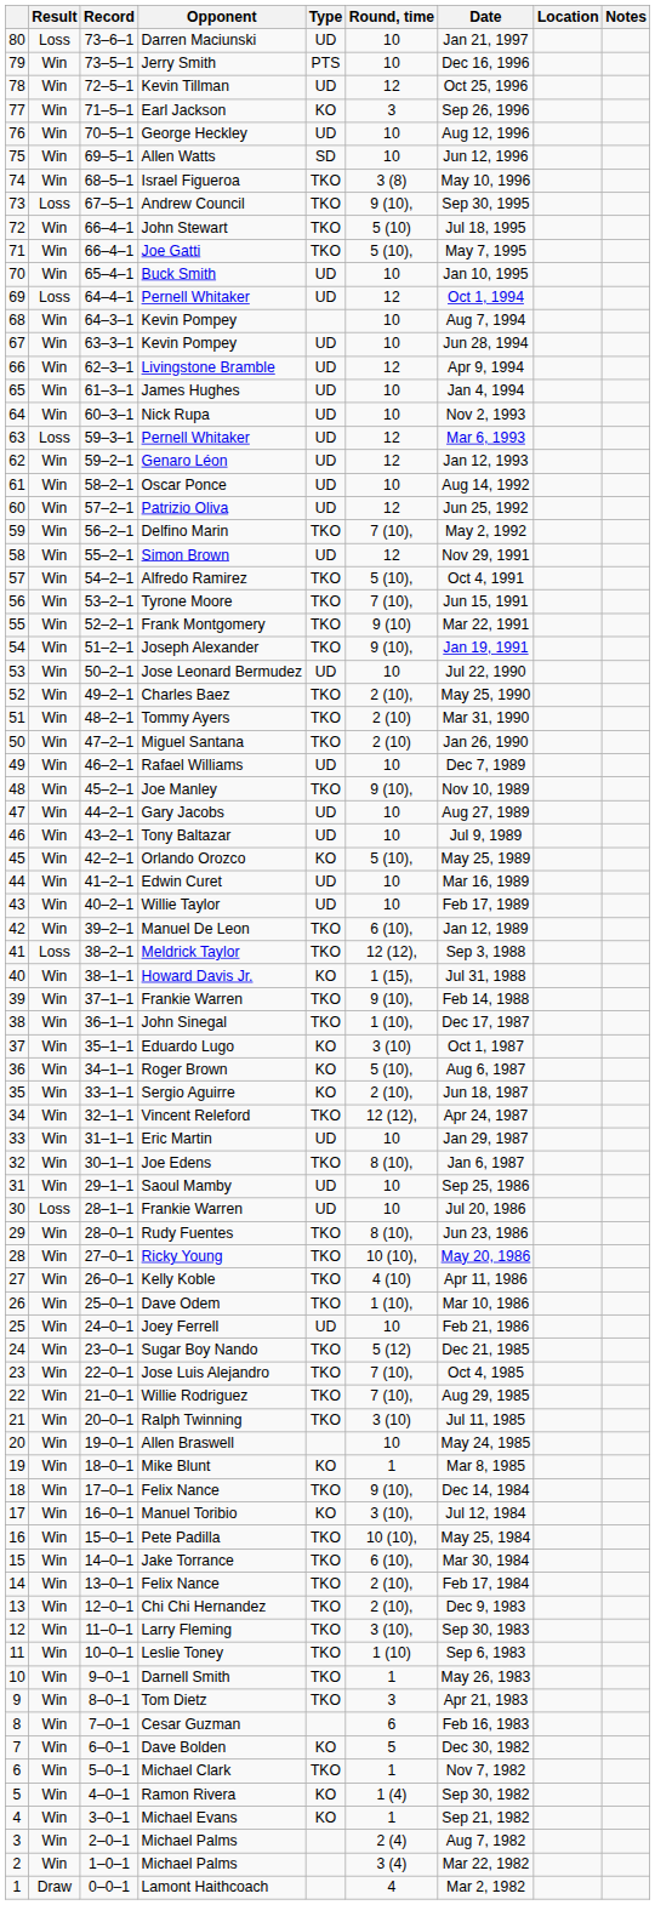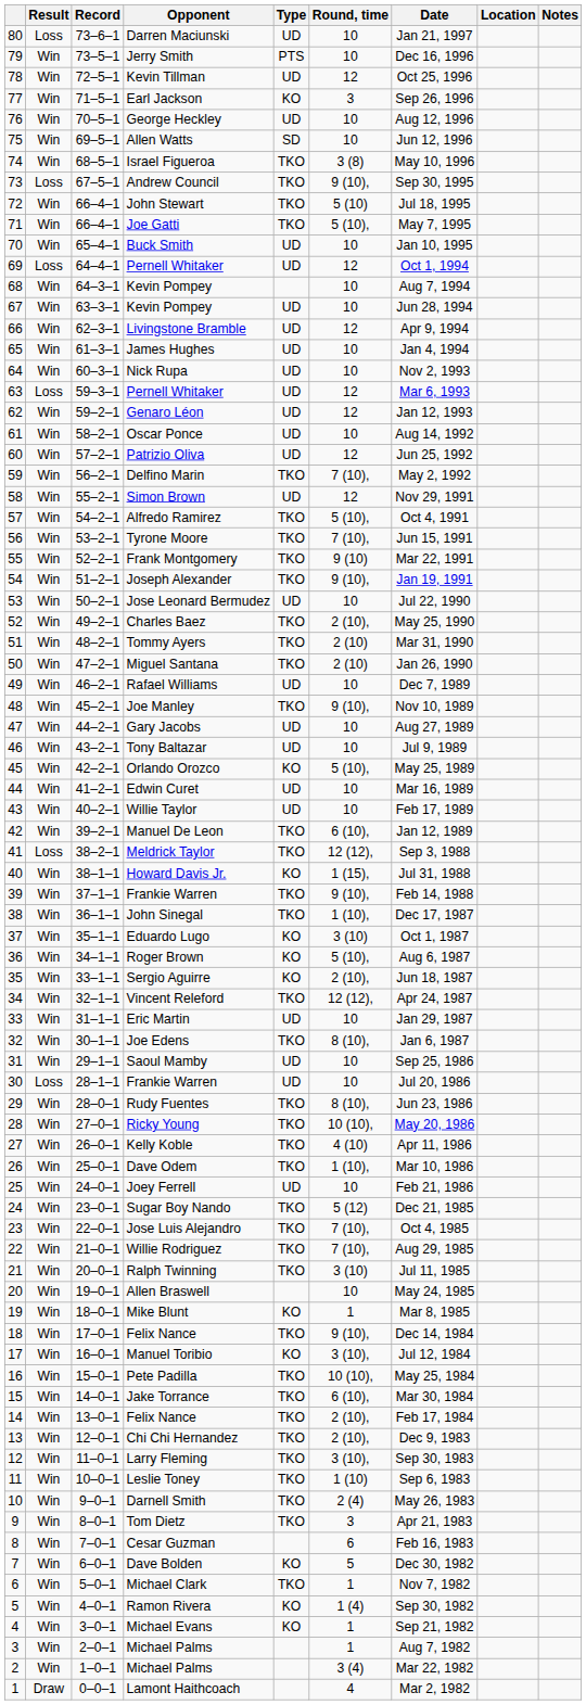 <table class="wikitable" style="text-align:center">
 <tr>
 <th></th>
 <th>Result</th>
 <th>Record</th>
 <th>Opponent</th>
 <th>Type</th>
 <th>Round, time</th>
 <th>Date</th>
 <th>Location</th>
 <th>Notes</th>
 </tr>
 <tr>
 <td>80</td>
 <td>Loss</td>
 <td>73–6–1</td>
 <td style="text-align:left;">Darren Maciunski</td>
 <td>UD</td>
 <td>10</td>
 <td>Jan 21, 1997</td>
 <td style="text-align:left;"></td>
 <td></td>
 </tr>
 <tr>
 <td>79</td>
 <td>Win</td>
 <td>73–5–1</td>
 <td style="text-align:left;">Jerry Smith</td>
 <td>PTS</td>
 <td>10</td>
 <td>Dec 16, 1996</td>
 <td style="text-align:left;"></td>
 <td></td>
 </tr>
 <tr>
 <td>78</td>
 <td>Win</td>
 <td>72–5–1</td>
 <td style="text-align:left;">Kevin Tillman</td>
 <td>UD</td>
 <td>12</td>
 <td>Oct 25, 1996</td>
 <td style="text-align:left;"></td>
 <td style="text-align:left;"></td>
 </tr>
 <tr>
 <td>77</td>
 <td>Win</td>
 <td>71–5–1</td>
 <td style="text-align:left;">Earl Jackson</td>
 <td>KO</td>
 <td>3</td>
 <td>Sep 26, 1996</td>
 <td style="text-align:left;"></td>
 <td></td>
 </tr>
 <tr>
 <td>76</td>
 <td>Win</td>
 <td>70–5–1</td>
 <td style="text-align:left;">George Heckley</td>
 <td>UD</td>
 <td>10</td>
 <td>Aug 12, 1996</td>
 <td style="text-align:left;"></td>
 <td></td>
 </tr>
 <tr>
 <td>75</td>
 <td>Win</td>
 <td>69–5–1</td>
 <td style="text-align:left;">Allen Watts</td>
 <td>SD</td>
 <td>10</td>
 <td>Jun 12, 1996</td>
 <td style="text-align:left;"></td>
 <td></td>
 </tr>
 <tr>
 <td>74</td>
 <td>Win</td>
 <td>68–5–1</td>
 <td style="text-align:left;">Israel Figueroa</td>
 <td>TKO</td>
 <td>3 (8)</td>
 <td>May 10, 1996</td>
 <td style="text-align:left;"></td>
 <td></td>
 </tr>
 <tr>
 <td>73</td>
 <td>Loss</td>
 <td>67–5–1</td>
 <td style="text-align:left;">Andrew Council</td>
 <td>TKO</td>
 <td>9 (10), </td>
 <td>Sep 30, 1995</td>
 <td style="text-align:left;"></td>
 <td></td>
 </tr>
 <tr>
 <td>72</td>
 <td>Win</td>
 <td>66–4–1</td>
 <td style="text-align:left;">John Stewart</td>
 <td>TKO</td>
 <td>5 (10)</td>
 <td>Jul 18, 1995</td>
 <td style="text-align:left;"></td>
 <td></td>
 </tr>
 <tr>
 <td>71</td>
 <td>Win</td>
 <td>66–4–1</td>
 <td style="text-align:left;"><a href='#'>Joe Gatti</a></td>
 <td>TKO</td>
 <td>5 (10), </td>
 <td>May 7, 1995</td>
 <td style="text-align:left;"></td>
 <td></td>
 </tr>
 <tr>
 <td>70</td>
 <td>Win</td>
 <td>65–4–1</td>
 <td style="text-align:left;"><a href='#'>Buck Smith</a></td>
 <td>UD</td>
 <td>10</td>
 <td>Jan 10, 1995</td>
 <td style="text-align:left;"></td>
 <td></td>
 </tr>
 <tr>
 <td>69</td>
 <td>Loss</td>
 <td>64–4–1</td>
 <td style="text-align:left;"><a href='#'>Pernell Whitaker</a></td>
 <td>UD</td>
 <td>12</td>
 <td><a href='#'>Oct 1, 1994</a></td>
 <td style="text-align:left;"></td>
 <td style="text-align:left;"></td>
 </tr>
 <tr>
 <td>68</td>
 <td>Win</td>
 <td>64–3–1</td>
 <td style="text-align:left;">Kevin Pompey</td>
 <td></td>
 <td>10</td>
 <td>Aug 7, 1994</td>
 <td style="text-align:left;"></td>
 <td></td>
 </tr>
 <tr>
 <td>67</td>
 <td>Win</td>
 <td>63–3–1</td>
 <td style="text-align:left;">Kevin Pompey</td>
 <td>UD</td>
 <td>10</td>
 <td>Jun 28, 1994</td>
 <td style="text-align:left;"></td>
 <td></td>
 </tr>
 <tr>
 <td>66</td>
 <td>Win</td>
 <td>62–3–1</td>
 <td style="text-align:left;"><a href='#'>Livingstone Bramble</a></td>
 <td>UD</td>
 <td>12</td>
 <td>Apr 9, 1994</td>
 <td style="text-align:left;"></td>
 <td></td>
 </tr>
 <tr>
 <td>65</td>
 <td>Win</td>
 <td>61–3–1</td>
 <td style="text-align:left;">James Hughes</td>
 <td>UD</td>
 <td>10</td>
 <td>Jan 4, 1994</td>
 <td style="text-align:left;"></td>
 <td></td>
 </tr>
 <tr>
 <td>64</td>
 <td>Win</td>
 <td>60–3–1</td>
 <td style="text-align:left;">Nick Rupa</td>
 <td>UD</td>
 <td>10</td>
 <td>Nov 2, 1993</td>
 <td style="text-align:left;"></td>
 <td></td>
 </tr>
 <tr>
 <td>63</td>
 <td>Loss</td>
 <td>59–3–1</td>
 <td style="text-align:left;"><a href='#'>Pernell Whitaker</a></td>
 <td>UD</td>
 <td>12</td>
 <td><a href='#'>Mar 6, 1993</a></td>
 <td style="text-align:left;"></td>
 <td style="text-align:left;"></td>
 </tr>
 <tr>
 <td>62</td>
 <td>Win</td>
 <td>59–2–1</td>
 <td style="text-align:left;"><a href='#'>Genaro Léon</a></td>
 <td>UD</td>
 <td>12</td>
 <td>Jan 12, 1993</td>
 <td style="text-align:left;"></td>
 <td style="text-align:left;"></td>
 </tr>
 <tr>
 <td>61</td>
 <td>Win</td>
 <td>58–2–1</td>
 <td style="text-align:left;">Oscar Ponce</td>
 <td>UD</td>
 <td>10</td>
 <td>Aug 14, 1992</td>
 <td style="text-align:left;"></td>
 <td></td>
 </tr>
 <tr>
 <td>60</td>
 <td>Win</td>
 <td>57–2–1</td>
 <td style="text-align:left;"><a href='#'>Patrizio Oliva</a></td>
 <td>UD</td>
 <td>12</td>
 <td>Jun 25, 1992</td>
 <td style="text-align:left;"></td>
 <td style="text-align:left;"></td>
 </tr>
 <tr>
 <td>59</td>
 <td>Win</td>
 <td>56–2–1</td>
 <td style="text-align:left;">Delfino Marin</td>
 <td>TKO</td>
 <td>7 (10), </td>
 <td>May 2, 1992</td>
 <td style="text-align:left;"></td>
 <td></td>
 </tr>
 <tr>
 <td>58</td>
 <td>Win</td>
 <td>55–2–1</td>
 <td style="text-align:left;"><a href='#'>Simon Brown</a></td>
 <td>UD</td>
 <td>12</td>
 <td>Nov 29, 1991</td>
 <td style="text-align:left;"></td>
 <td style="text-align:left;"></td>
 </tr>
 <tr>
 <td>57</td>
 <td>Win</td>
 <td>54–2–1</td>
 <td style="text-align:left;">Alfredo Ramirez</td>
 <td>TKO</td>
 <td>5 (10), </td>
 <td>Oct 4, 1991</td>
 <td style="text-align:left;"></td>
 <td></td>
 </tr>
 <tr>
 <td>56</td>
 <td>Win</td>
 <td>53–2–1</td>
 <td style="text-align:left;">Tyrone Moore</td>
 <td>TKO</td>
 <td>7 (10), </td>
 <td>Jun 15, 1991</td>
 <td style="text-align:left;"></td>
 <td></td>
 </tr>
 <tr>
 <td>55</td>
 <td>Win</td>
 <td>52–2–1</td>
 <td style="text-align:left;">Frank Montgomery</td>
 <td>TKO</td>
 <td>9 (10)</td>
 <td>Mar 22, 1991</td>
 <td style="text-align:left;"></td>
 <td></td>
 </tr>
 <tr>
 <td>54</td>
 <td>Win</td>
 <td>51–2–1</td>
 <td style="text-align:left;">Joseph Alexander</td>
 <td>TKO</td>
 <td>9 (10), </td>
 <td><a href='#'>Jan 19, 1991</a></td>
 <td style="text-align:left;"></td>
 <td></td>
 </tr>
 <tr>
 <td>53</td>
 <td>Win</td>
 <td>50–2–1</td>
 <td style="text-align:left;">Jose Leonard Bermudez</td>
 <td>UD</td>
 <td>10</td>
 <td>Jul 22, 1990</td>
 <td style="text-align:left;"></td>
 <td></td>
 </tr>
 <tr>
 <td>52</td>
 <td>Win</td>
 <td>49–2–1</td>
 <td style="text-align:left;">Charles Baez</td>
 <td>TKO</td>
 <td>2 (10), </td>
 <td>May 25, 1990</td>
 <td style="text-align:left;"></td>
 <td></td>
 </tr>
 <tr>
 <td>51</td>
 <td>Win</td>
 <td>48–2–1</td>
 <td style="text-align:left;">Tommy Ayers</td>
 <td>TKO</td>
 <td>2 (10)</td>
 <td>Mar 31, 1990</td>
 <td style="text-align:left;"></td>
 <td></td>
 </tr>
 <tr>
 <td>50</td>
 <td>Win</td>
 <td>47–2–1</td>
 <td style="text-align:left;">Miguel Santana</td>
 <td>TKO</td>
 <td>2 (10)</td>
 <td>Jan 26, 1990</td>
 <td style="text-align:left;"></td>
 <td></td>
 </tr>
 <tr>
 <td>49</td>
 <td>Win</td>
 <td>46–2–1</td>
 <td style="text-align:left;">Rafael Williams</td>
 <td>UD</td>
 <td>10</td>
 <td>Dec 7, 1989</td>
 <td style="text-align:left;"></td>
 <td></td>
 </tr>
 <tr>
 <td>48</td>
 <td>Win</td>
 <td>45–2–1</td>
 <td style="text-align:left;">Joe Manley</td>
 <td>TKO</td>
 <td>9 (10), </td>
 <td>Nov 10, 1989</td>
 <td style="text-align:left;"></td>
 <td></td>
 </tr>
 <tr>
 <td>47</td>
 <td>Win</td>
 <td>44–2–1</td>
 <td style="text-align:left;">Gary Jacobs</td>
 <td>UD</td>
 <td>10</td>
 <td>Aug 27, 1989</td>
 <td style="text-align:left;"></td>
 <td></td>
 </tr>
 <tr>
 <td>46</td>
 <td>Win</td>
 <td>43–2–1</td>
 <td style="text-align:left;">Tony Baltazar</td>
 <td>UD</td>
 <td>10</td>
 <td>Jul 9, 1989</td>
 <td style="text-align:left;"></td>
 <td></td>
 </tr>
 <tr>
 <td>45</td>
 <td>Win</td>
 <td>42–2–1</td>
 <td style="text-align:left;">Orlando Orozco</td>
 <td>KO</td>
 <td>5 (10), </td>
 <td>May 25, 1989</td>
 <td style="text-align:left;"></td>
 <td></td>
 </tr>
 <tr>
 <td>44</td>
 <td>Win</td>
 <td>41–2–1</td>
 <td style="text-align:left;">Edwin Curet</td>
 <td>UD</td>
 <td>10</td>
 <td>Mar 16, 1989</td>
 <td style="text-align:left;"></td>
 <td></td>
 </tr>
 <tr>
 <td>43</td>
 <td>Win</td>
 <td>40–2–1</td>
 <td style="text-align:left;">Willie Taylor</td>
 <td>UD</td>
 <td>10</td>
 <td>Feb 17, 1989</td>
 <td style="text-align:left;"></td>
 <td></td>
 </tr>
 <tr>
 <td>42</td>
 <td>Win</td>
 <td>39–2–1</td>
 <td style="text-align:left;">Manuel De Leon</td>
 <td>TKO</td>
 <td>6 (10), </td>
 <td>Jan 12, 1989</td>
 <td style="text-align:left;"></td>
 <td></td>
 </tr>
 <tr>
 <td>41</td>
 <td>Loss</td>
 <td>38–2–1</td>
 <td style="text-align:left;"><a href='#'>Meldrick Taylor</a></td>
 <td>TKO</td>
 <td>12 (12), </td>
 <td>Sep 3, 1988</td>
 <td style="text-align:left;"></td>
 <td style="text-align:left;"></td>
 </tr>
 <tr>
 <td>40</td>
 <td>Win</td>
 <td>38–1–1</td>
 <td style="text-align:left;"><a href='#'>Howard Davis Jr.</a></td>
 <td>KO</td>
 <td>1 (15), </td>
 <td>Jul 31, 1988</td>
 <td style="text-align:left;"></td>
 <td style="text-align:left;"></td>
 </tr>
 <tr>
 <td>39</td>
 <td>Win</td>
 <td>37–1–1</td>
 <td style="text-align:left;">Frankie Warren</td>
 <td>TKO</td>
 <td>9 (10), </td>
 <td>Feb 14, 1988</td>
 <td style="text-align:left;"></td>
 <td style="text-align:left;"></td>
 </tr>
 <tr>
 <td>38</td>
 <td>Win</td>
 <td>36–1–1</td>
 <td style="text-align:left;">John Sinegal</td>
 <td>TKO</td>
 <td>1 (10), </td>
 <td>Dec 17, 1987</td>
 <td style="text-align:left;"></td>
 <td></td>
 </tr>
 <tr>
 <td>37</td>
 <td>Win</td>
 <td>35–1–1</td>
 <td style="text-align:left;">Eduardo Lugo</td>
 <td>KO</td>
 <td>3 (10)</td>
 <td>Oct 1, 1987</td>
 <td style="text-align:left;"></td>
 <td></td>
 </tr>
 <tr>
 <td>36</td>
 <td>Win</td>
 <td>34–1–1</td>
 <td style="text-align:left;">Roger Brown</td>
 <td>KO</td>
 <td>5 (10), </td>
 <td>Aug 6, 1987</td>
 <td style="text-align:left;"></td>
 <td></td>
 </tr>
 <tr>
 <td>35</td>
 <td>Win</td>
 <td>33–1–1</td>
 <td style="text-align:left;">Sergio Aguirre</td>
 <td>KO</td>
 <td>2 (10), </td>
 <td>Jun 18, 1987</td>
 <td style="text-align:left;"></td>
 <td></td>
 </tr>
 <tr>
 <td>34</td>
 <td>Win</td>
 <td>32–1–1</td>
 <td style="text-align:left;">Vincent Releford</td>
 <td>TKO</td>
 <td>12 (12), </td>
 <td>Apr 24, 1987</td>
 <td style="text-align:left;"></td>
 <td style="text-align:left;"></td>
 </tr>
 <tr>
 <td>33</td>
 <td>Win</td>
 <td>31–1–1</td>
 <td style="text-align:left;">Eric Martin</td>
 <td>UD</td>
 <td>10</td>
 <td>Jan 29, 1987</td>
 <td style="text-align:left;"></td>
 <td></td>
 </tr>
 <tr>
 <td>32</td>
 <td>Win</td>
 <td>30–1–1</td>
 <td style="text-align:left;">Joe Edens</td>
 <td>TKO</td>
 <td>8 (10), </td>
 <td>Jan 6, 1987</td>
 <td style="text-align:left;"></td>
 <td></td>
 </tr>
 <tr>
 <td>31</td>
 <td>Win</td>
 <td>29–1–1</td>
 <td style="text-align:left;">Saoul Mamby</td>
 <td>UD</td>
 <td>10</td>
 <td>Sep 25, 1986</td>
 <td style="text-align:left;"></td>
 <td></td>
 </tr>
 <tr>
 <td>30</td>
 <td>Loss</td>
 <td>28–1–1</td>
 <td style="text-align:left;">Frankie Warren</td>
 <td>UD</td>
 <td>10</td>
 <td>Jul 20, 1986</td>
 <td style="text-align:left;"></td>
 <td></td>
 </tr>
 <tr>
 <td>29</td>
 <td>Win</td>
 <td>28–0–1</td>
 <td style="text-align:left;">Rudy Fuentes</td>
 <td>TKO</td>
 <td>8 (10), </td>
 <td>Jun 23, 1986</td>
 <td style="text-align:left;"></td>
 <td></td>
 </tr>
 <tr>
 <td>28</td>
 <td>Win</td>
 <td>27–0–1</td>
 <td style="text-align:left;"><a href='#'>Ricky Young</a></td>
 <td>TKO</td>
 <td>10 (10), </td>
 <td><a href='#'>May 20, 1986</a></td>
 <td style="text-align:left;"></td>
 <td></td>
 </tr>
 <tr>
 <td>27</td>
 <td>Win</td>
 <td>26–0–1</td>
 <td style="text-align:left;">Kelly Koble</td>
 <td>TKO</td>
 <td>4 (10)</td>
 <td>Apr 11, 1986</td>
 <td style="text-align:left;"></td>
 <td></td>
 </tr>
 <tr>
 <td>26</td>
 <td>Win</td>
 <td>25–0–1</td>
 <td style="text-align:left;">Dave Odem</td>
 <td>TKO</td>
 <td>1 (10), </td>
 <td>Mar 10, 1986</td>
 <td style="text-align:left;"></td>
 <td></td>
 </tr>
 <tr>
 <td>25</td>
 <td>Win</td>
 <td>24–0–1</td>
 <td style="text-align:left;">Joey Ferrell</td>
 <td>UD</td>
 <td>10</td>
 <td>Feb 21, 1986</td>
 <td style="text-align:left;"></td>
 <td></td>
 </tr>
 <tr>
 <td>24</td>
 <td>Win</td>
 <td>23–0–1</td>
 <td style="text-align:left;">Sugar Boy Nando</td>
 <td>TKO</td>
 <td>5 (12)</td>
 <td>Dec 21, 1985</td>
 <td style="text-align:left;"></td>
 <td style="text-align:left;"></td>
 </tr>
 <tr>
 <td>23</td>
 <td>Win</td>
 <td>22–0–1</td>
 <td style="text-align:left;">Jose Luis Alejandro</td>
 <td>TKO</td>
 <td>7 (10), </td>
 <td>Oct 4, 1985</td>
 <td style="text-align:left;"></td>
 <td></td>
 </tr>
 <tr>
 <td>22</td>
 <td>Win</td>
 <td>21–0–1</td>
 <td style="text-align:left;">Willie Rodriguez</td>
 <td>TKO</td>
 <td>7 (10), </td>
 <td>Aug 29, 1985</td>
 <td style="text-align:left;"></td>
 <td></td>
 </tr>
 <tr>
 <td>21</td>
 <td>Win</td>
 <td>20–0–1</td>
 <td style="text-align:left;">Ralph Twinning</td>
 <td>TKO</td>
 <td>3 (10)</td>
 <td>Jul 11, 1985</td>
 <td style="text-align:left;"></td>
 <td></td>
 </tr>
 <tr>
 <td>20</td>
 <td>Win</td>
 <td>19–0–1</td>
 <td style="text-align:left;">Allen Braswell</td>
 <td></td>
 <td>10</td>
 <td>May 24, 1985</td>
 <td style="text-align:left;"></td>
 <td></td>
 </tr>
 <tr>
 <td>19</td>
 <td>Win</td>
 <td>18–0–1</td>
 <td style="text-align:left;">Mike Blunt</td>
 <td>KO</td>
 <td>1</td>
 <td>Mar 8, 1985</td>
 <td style="text-align:left;"></td>
 <td></td>
 </tr>
 <tr>
 <td>18</td>
 <td>Win</td>
 <td>17–0–1</td>
 <td style="text-align:left;">Felix Nance</td>
 <td>TKO</td>
 <td>9 (10), </td>
 <td>Dec 14, 1984</td>
 <td style="text-align:left;"></td>
 <td></td>
 </tr>
 <tr>
 <td>17</td>
 <td>Win</td>
 <td>16–0–1</td>
 <td style="text-align:left;">Manuel Toribio</td>
 <td>KO</td>
 <td>3 (10), </td>
 <td>Jul 12, 1984</td>
 <td style="text-align:left;"></td>
 <td></td>
 </tr>
 <tr>
 <td>16</td>
 <td>Win</td>
 <td>15–0–1</td>
 <td style="text-align:left;">Pete Padilla</td>
 <td>TKO</td>
 <td>10 (10), </td>
 <td>May 25, 1984</td>
 <td style="text-align:left;"></td>
 <td></td>
 </tr>
 <tr>
 <td>15</td>
 <td>Win</td>
 <td>14–0–1</td>
 <td style="text-align:left;">Jake Torrance</td>
 <td>TKO</td>
 <td>6 (10), </td>
 <td>Mar 30, 1984</td>
 <td style="text-align:left;"></td>
 <td></td>
 </tr>
 <tr>
 <td>14</td>
 <td>Win</td>
 <td>13–0–1</td>
 <td style="text-align:left;">Felix Nance</td>
 <td>TKO</td>
 <td>2 (10), </td>
 <td>Feb 17, 1984</td>
 <td style="text-align:left;"></td>
 <td></td>
 </tr>
 <tr>
 <td>13</td>
 <td>Win</td>
 <td>12–0–1</td>
 <td style="text-align:left;">Chi Chi Hernandez</td>
 <td>TKO</td>
 <td>2 (10), </td>
 <td>Dec 9, 1983</td>
 <td style="text-align:left;"></td>
 <td></td>
 </tr>
 <tr>
 <td>12</td>
 <td>Win</td>
 <td>11–0–1</td>
 <td style="text-align:left;">Larry Fleming</td>
 <td>TKO</td>
 <td>3 (10), </td>
 <td>Sep 30, 1983</td>
 <td style="text-align:left;"></td>
 <td></td>
 </tr>
 <tr>
 <td>11</td>
 <td>Win</td>
 <td>10–0–1</td>
 <td style="text-align:left;">Leslie Toney</td>
 <td>TKO</td>
 <td>1 (10)</td>
 <td>Sep 6, 1983</td>
 <td style="text-align:left;"></td>
 <td></td>
 </tr>
 <tr>
 <td>10</td>
 <td>Win</td>
 <td>9–0–1</td>
 <td style="text-align:left;">Darnell Smith</td>
 <td>TKO</td>
-<td>1</td>
+<td>2 (4)</td>
 <td>May 26, 1983</td>
 <td style="text-align:left;"></td>
 <td></td>
 </tr>
 <tr>
 <td>9</td>
 <td>Win</td>
 <td>8–0–1</td>
 <td style="text-align:left;">Tom Dietz</td>
 <td>TKO</td>
 <td>3</td>
 <td>Apr 21, 1983</td>
 <td style="text-align:left;"></td>
 <td></td>
 </tr>
 <tr>
 <td>8</td>
 <td>Win</td>
 <td>7–0–1</td>
 <td style="text-align:left;">Cesar Guzman</td>
 <td></td>
 <td>6</td>
 <td>Feb 16, 1983</td>
 <td style="text-align:left;"></td>
 <td></td>
 </tr>
 <tr>
 <td>7</td>
 <td>Win</td>
 <td>6–0–1</td>
 <td style="text-align:left;">Dave Bolden</td>
 <td>KO</td>
 <td>5</td>
 <td>Dec 30, 1982</td>
 <td style="text-align:left;"></td>
 <td></td>
 </tr>
 <tr>
 <td>6</td>
 <td>Win</td>
 <td>5–0–1</td>
 <td style="text-align:left;">Michael Clark</td>
 <td>TKO</td>
 <td>1</td>
 <td>Nov 7, 1982</td>
 <td style="text-align:left;"></td>
 <td></td>
 </tr>
 <tr>
 <td>5</td>
 <td>Win</td>
 <td>4–0–1</td>
 <td style="text-align:left;">Ramon Rivera</td>
 <td>KO</td>
 <td>1 (4)</td>
 <td>Sep 30, 1982</td>
 <td style="text-align:left;"></td>
 <td></td>
 </tr>
 <tr>
 <td>4</td>
 <td>Win</td>
 <td>3–0–1</td>
 <td style="text-align:left;">Michael Evans</td>
 <td>KO</td>
 <td>1</td>
 <td>Sep 21, 1982</td>
 <td style="text-align:left;"></td>
 <td></td>
 </tr>
 <tr>
 <td>3</td>
 <td>Win</td>
 <td>2–0–1</td>
 <td style="text-align:left;">Michael Palms</td>
 <td></td>
-<td>2 (4)</td>
+<td>1</td>
 <td>Aug 7, 1982</td>
 <td style="text-align:left;"></td>
 <td></td>
 </tr>
 <tr>
 <td>2</td>
 <td>Win</td>
 <td>1–0–1</td>
 <td style="text-align:left;">Michael Palms</td>
 <td></td>
 <td>3 (4)</td>
 <td>Mar 22, 1982</td>
 <td style="text-align:left;"></td>
 <td></td>
 </tr>
 <tr>
 <td>1</td>
 <td>Draw</td>
 <td>0–0–1</td>
 <td style="text-align:left;">Lamont Haithcoach</td>
 <td></td>
 <td>4</td>
 <td>Mar 2, 1982</td>
 <td style="text-align:left;"></td>
 <td></td>
 </tr>
 </table>
